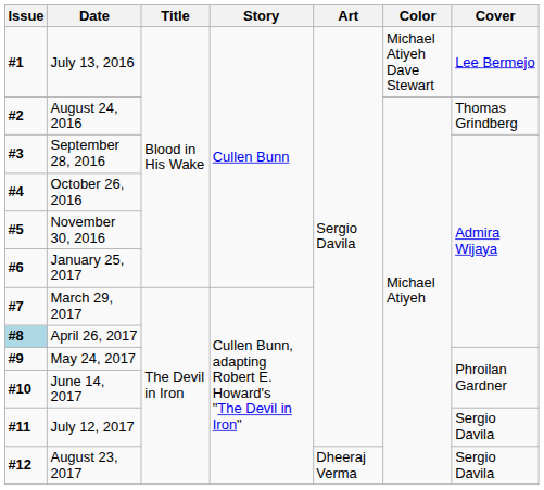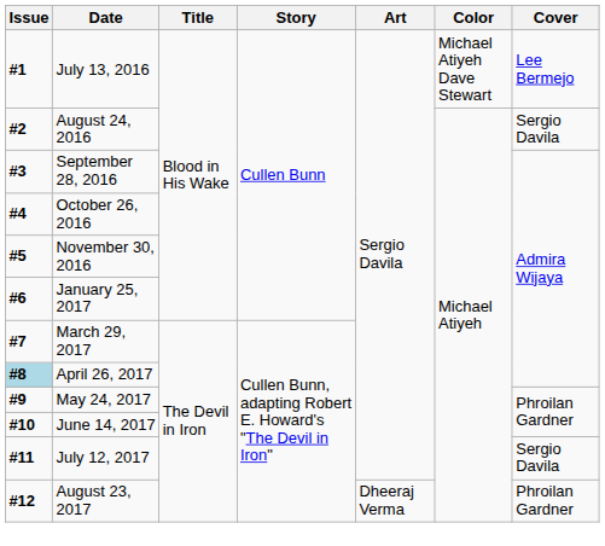 <table class="wikitable">
 <tr>
 <th>Issue</th>
 <th>Date</th>
 <th>Title</th>
 <th>Story</th>
 <th>Art</th>
 <th>Color</th>
 <th>Cover</th>
 </tr>
 <tr>
 <td><strong>#1</strong></td>
 <td>July 13, 2016</td>
 <td rowspan=6>Blood in His Wake</td>
 <td rowspan=6><a href='#'>Cullen Bunn</a></td>
 <td rowspan=11>Sergio Davila</td>
 <td>Michael Atiyeh<br>Dave Stewart</td>
 <td><a href='#'>Lee Bermejo</a></td>
 </tr>
 <tr>
 <td><strong>#2</strong></td>
 <td>August 24, 2016</td>
 <td rowspan=11>Michael Atiyeh</td>
-<td rowspan=1>Thomas Grindberg</td>
+<td>Sergio Davila</td>
 </tr>
 <tr>
 <td><strong>#3</strong></td>
 <td>September 28, 2016</td>
 <td rowspan=6><a href='#'>Admira Wijaya</a></td>
 </tr>
 <tr>
 <td><strong>#4</strong></td>
 <td>October 26, 2016</td>
 </tr>
 <tr>
 <td><strong>#5</strong></td>
 <td>November 30, 2016</td>
 </tr>
 <tr>
 <td><strong>#6</strong></td>
 <td>January 25, 2017</td>
 </tr>
 <tr>
 <td><strong>#7</strong></td>
 <td>March 29, 2017</td>
 <td rowspan=6>The Devil in Iron</td>
 <td rowspan=6>Cullen Bunn,<br>adapting Robert E. Howard's<br>"<a href='#'>The Devil in Iron</a>"</td>
 </tr>
 <tr>
 <td style="background: lightblue;"><strong>#8</strong></td>
 <td>April 26, 2017</td>
 </tr>
 <tr>
 <td><strong>#9</strong></td>
 <td>May 24, 2017</td>
 <td rowspan=2>Phroilan Gardner</td>
 </tr>
 <tr>
 <td><strong>#10</strong></td>
 <td>June 14, 2017</td>
 </tr>
 <tr>
 <td><strong>#11</strong></td>
 <td>July 12, 2017</td>
 <td>Sergio Davila</td>
 </tr>
 <tr>
 <td><strong>#12</strong></td>
 <td>August 23, 2017</td>
 <td rowspan=1>Dheeraj Verma</td>
-<td>Sergio Davila</td>
+<td rowspan=1>Phroilan Gardner</td>
 </tr>
 </table>
